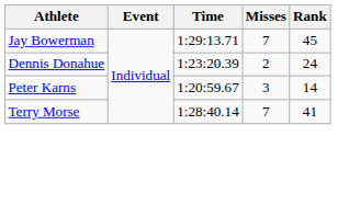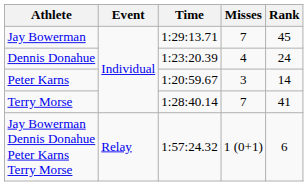 <table class=wikitable style=font-size:90%;text-align:center>
 <tr>
 <th>Athlete</th>
 <th>Event</th>
 <th>Time</th>
 <th>Misses</th>
 <th>Rank</th>
 </tr>
 <tr>
 <td align=left><a href='#'>Jay Bowerman</a></td>
 <td align=left rowspan=4><a href='#'>Individual</a></td>
 <td>1:29:13.71</td>
 <td>7</td>
 <td>45</td>
 </tr>
 <tr>
 <td align=left><a href='#'>Dennis Donahue</a></td>
 <td>1:23:20.39</td>
-<td>2</td>
+<td>4</td>
 <td>24</td>
 </tr>
 <tr>
 <td align=left><a href='#'>Peter Karns</a></td>
 <td>1:20:59.67</td>
 <td>3</td>
 <td>14</td>
 </tr>
 <tr>
 <td align=left><a href='#'>Terry Morse</a></td>
 <td>1:28:40.14</td>
 <td>7</td>
 <td>41</td>
 </tr>
+<tr>
+<td align=left><a href='#'>Jay Bowerman</a><br><a href='#'>Dennis Donahue</a><br><a href='#'>Peter Karns</a><br><a href='#'>Terry Morse</a></td>
+<td align=left><a href='#'>Relay</a></td>
+<td>1:57:24.32</td>
+<td>1 (0+1)</td>
+<td>6</td>
+</tr>
 </table>
